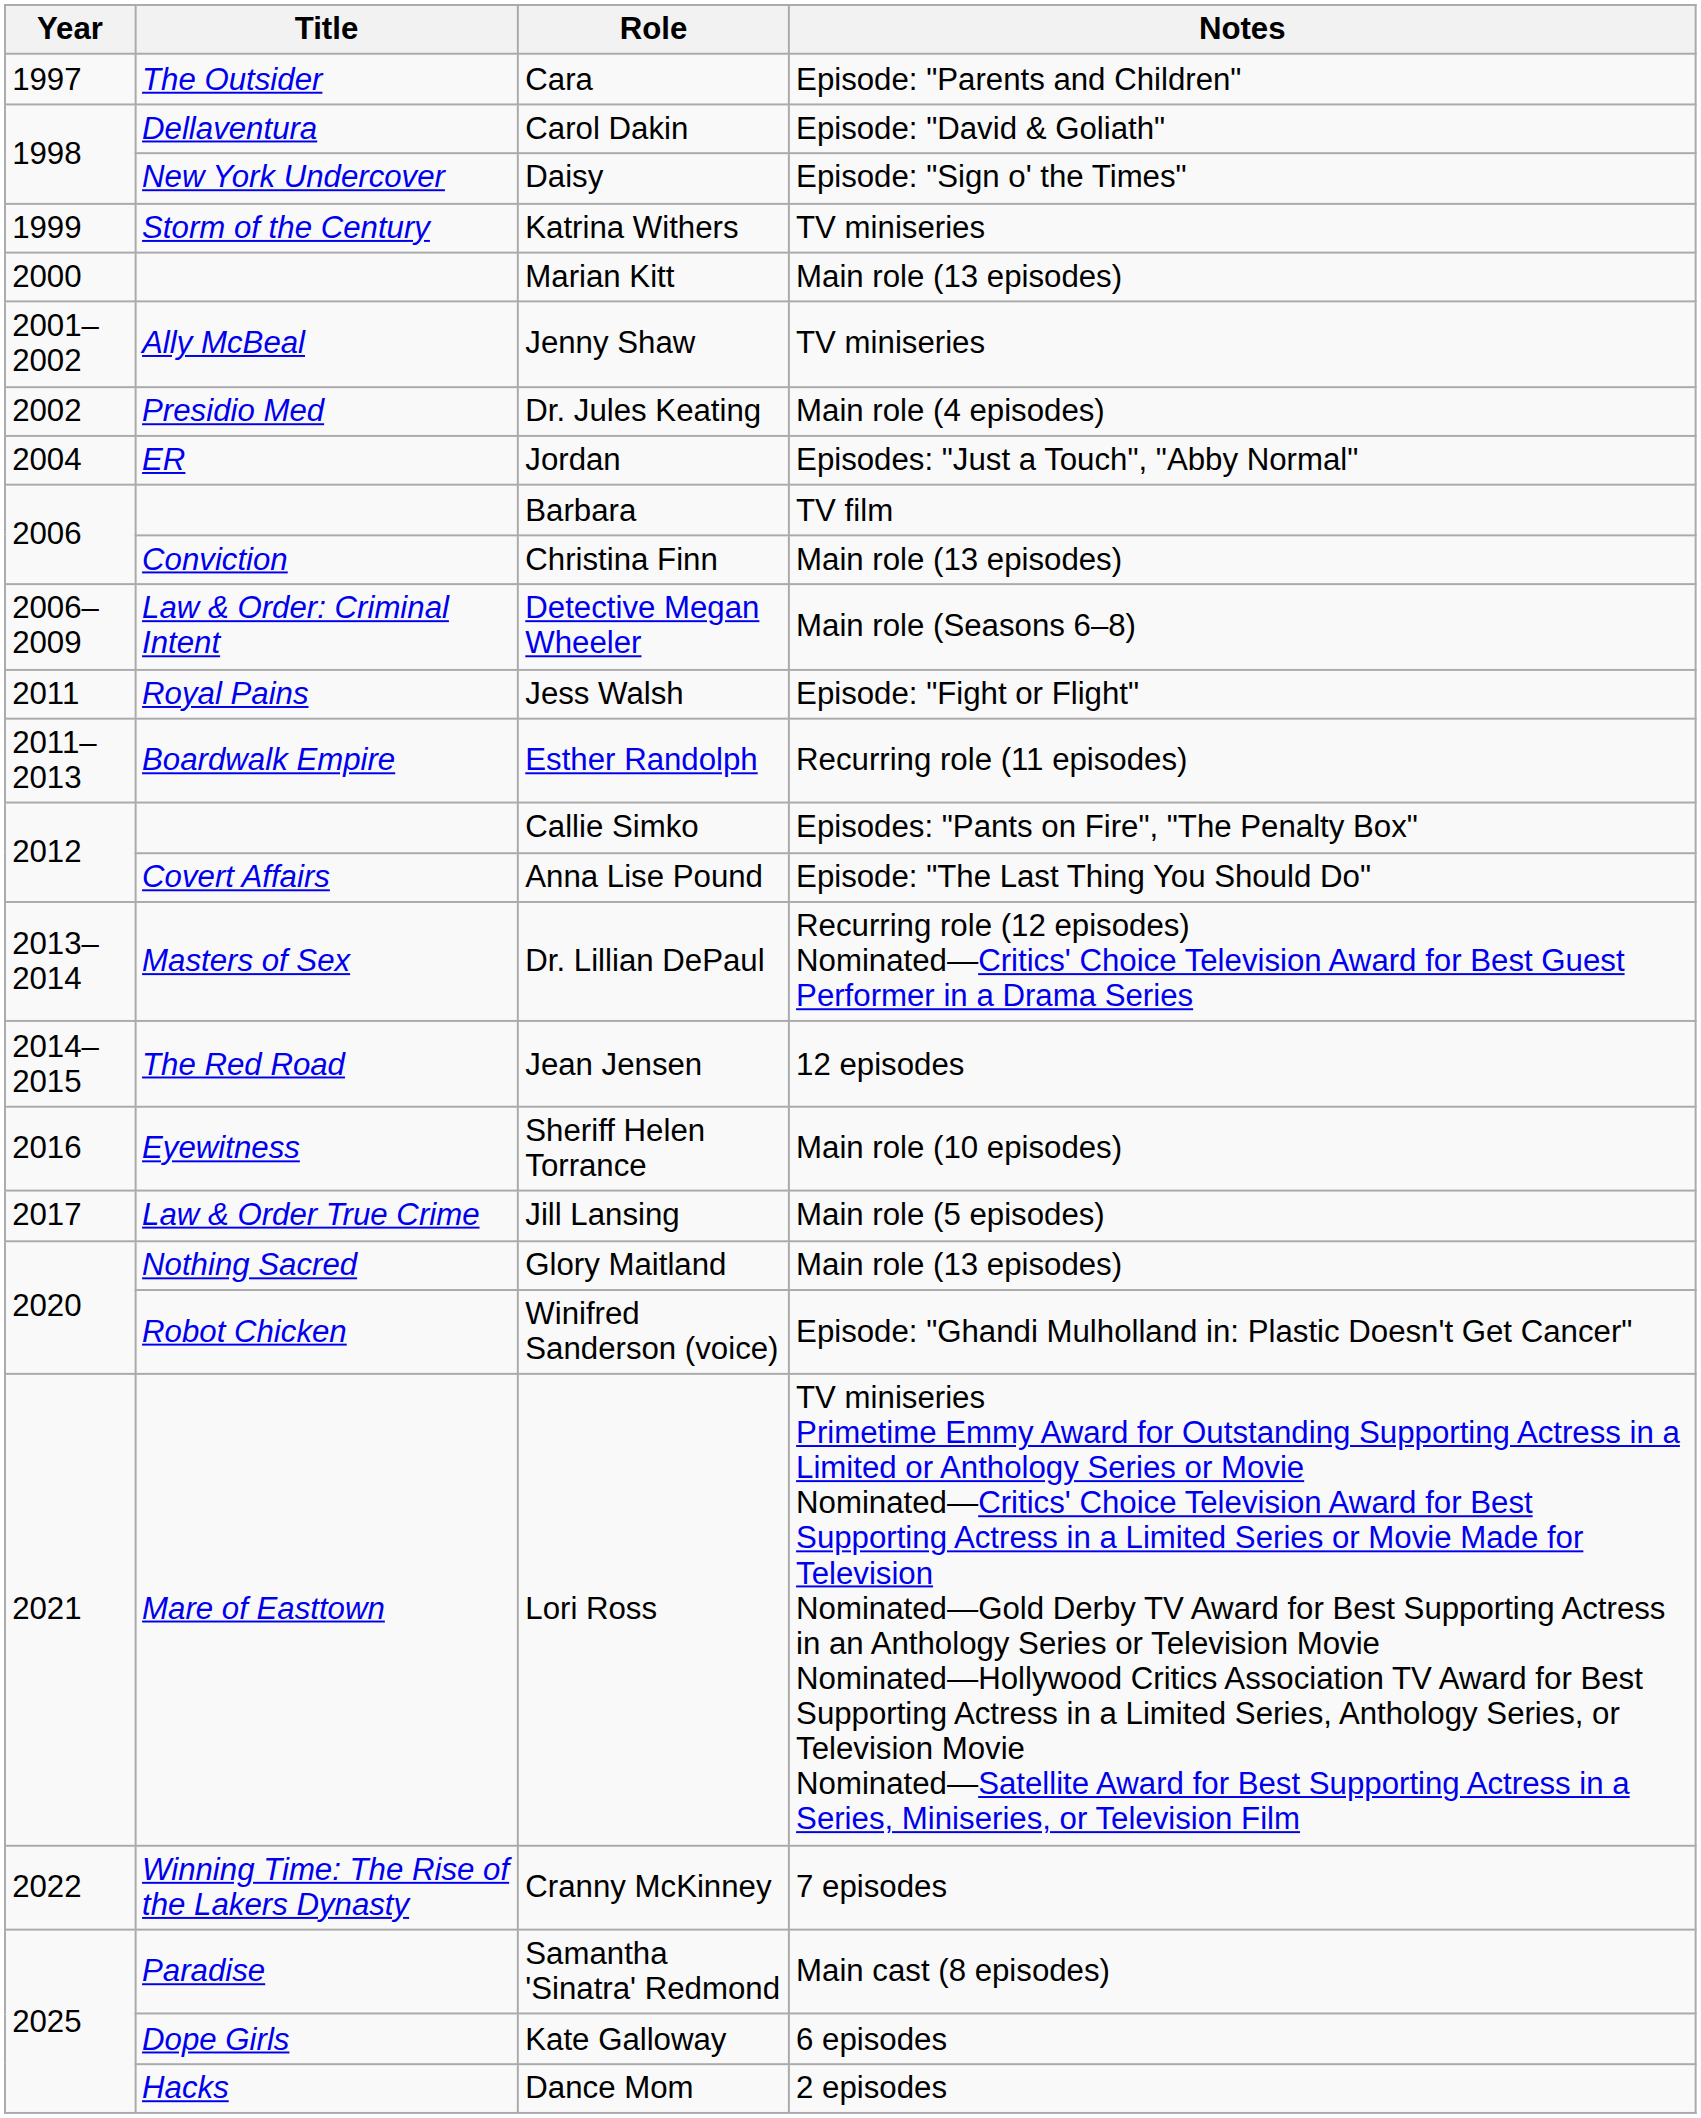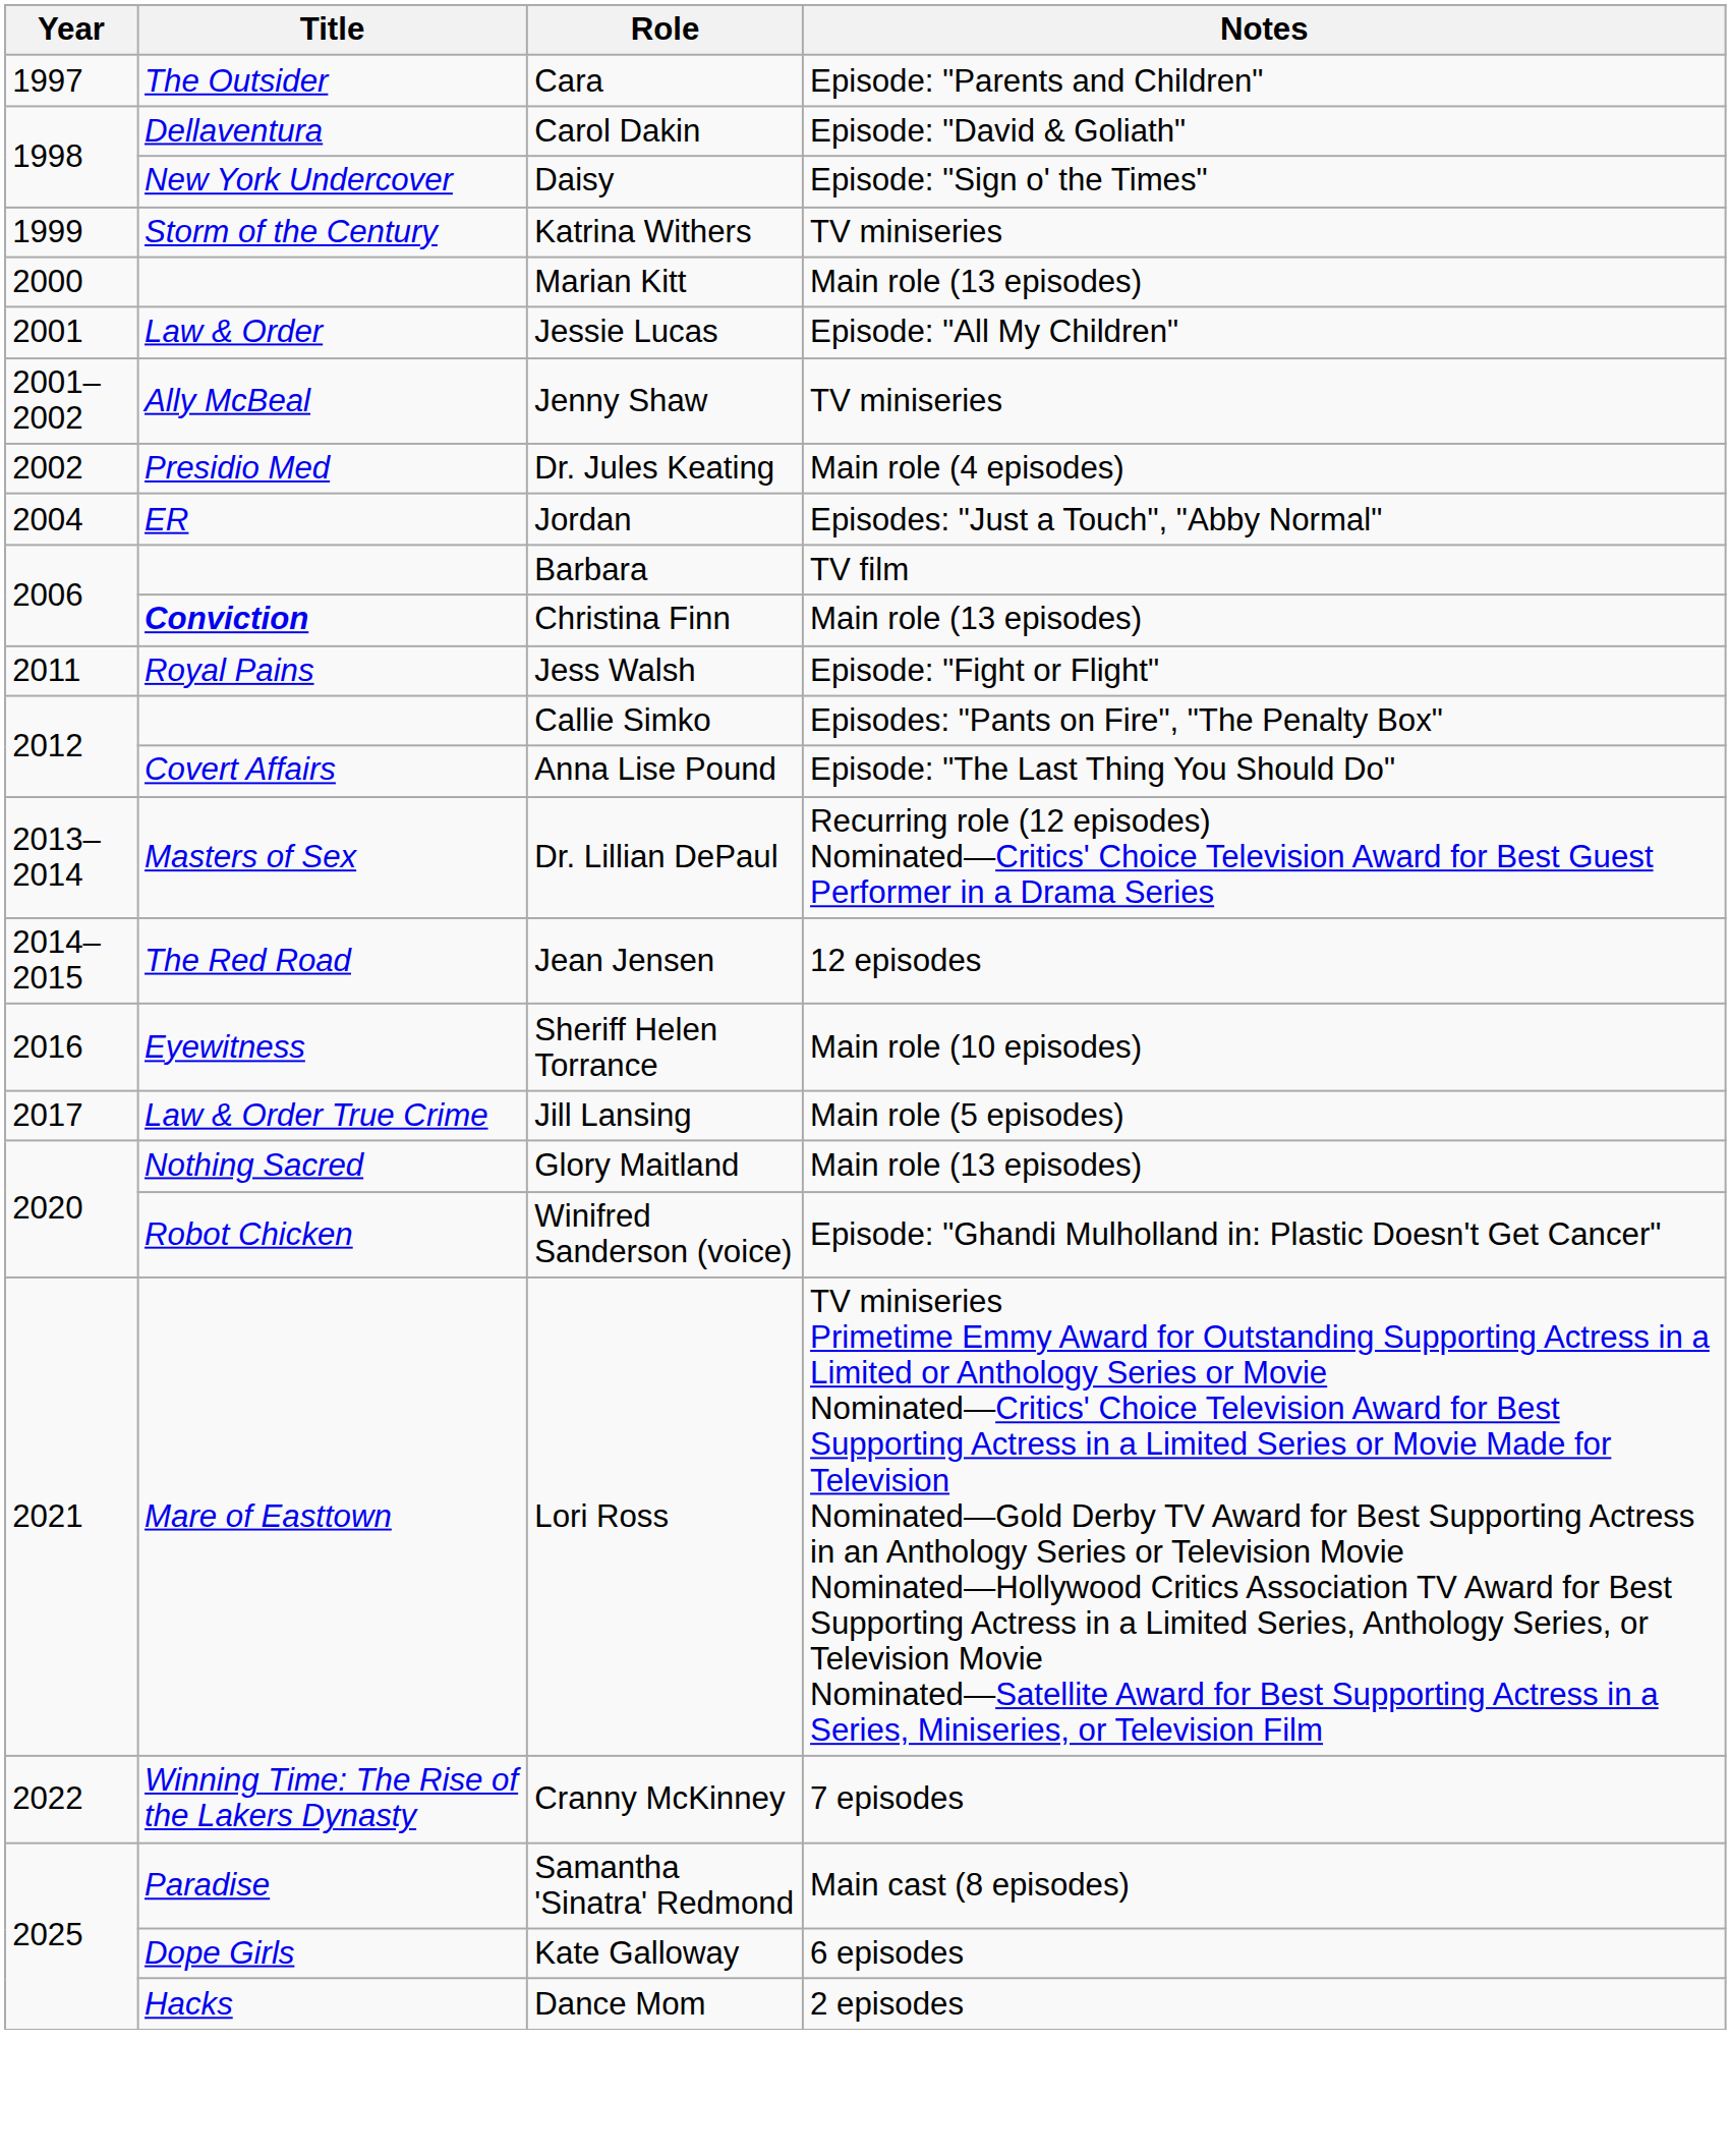 <table class="wikitable sortable">
 <tr>
 <th scope="col">Year</th>
 <th scope="col">Title</th>
 <th scope="col">Role</th>
 <th scope="col" class="unsortable">Notes</th>
 </tr>
 <tr>
 <td>1997</td>
 <td scope="row"><em><a href='#'>The Outsider</a></em></td>
 <td>Cara</td>
 <td>Episode: "Parents and Children"</td>
 </tr>
 <tr>
 <td rowspan=2>1998</td>
 <td scope="row"><em><a href='#'>Dellaventura</a></em></td>
 <td>Carol Dakin</td>
 <td>Episode: "David & Goliath"</td>
 </tr>
 <tr>
 <td scope="row"><em><a href='#'>New York Undercover</a></em></td>
 <td>Daisy</td>
 <td>Episode: "Sign o' the Times"</td>
 </tr>
 <tr>
 <td>1999</td>
 <td scope="row"><em><a href='#'>Storm of the Century</a></em></td>
 <td>Katrina Withers</td>
 <td>TV miniseries</td>
 </tr>
 <tr>
 <td>2000</td>
 <td scope="row"><em></em></td>
 <td>Marian Kitt</td>
 <td>Main role (13 episodes)</td>
 </tr>
 <tr>
+<td>2001</td>
+<td scope="row"><em><a href='#'>Law & Order</a></em></td>
+<td>Jessie Lucas</td>
+<td>Episode: "All My Children"</td>
+</tr>
+<tr>
 <td>2001–2002</td>
 <td scope="row"><em><a href='#'>Ally McBeal</a></em></td>
 <td>Jenny Shaw</td>
 <td>TV miniseries</td>
 </tr>
 <tr>
 <td>2002</td>
 <td scope="row"><em><a href='#'>Presidio Med</a></em></td>
 <td>Dr. Jules Keating</td>
 <td>Main role (4 episodes)</td>
 </tr>
 <tr>
 <td>2004</td>
 <td scope="row"><em><a href='#'>ER</a></em></td>
 <td>Jordan</td>
 <td>Episodes: "Just a Touch", "Abby Normal"</td>
 </tr>
 <tr>
 <td rowspan=2>2006</td>
 <td scope="row"><em></em></td>
 <td>Barbara</td>
 <td>TV film</td>
 </tr>
 <tr>
-<td scope="row"><em><a href='#'>Conviction</a></em></td>
+<td scope="row"><strong><em><a href='#'>Conviction</a></em></strong></td>
 <td>Christina Finn</td>
 <td>Main role (13 episodes)</td>
-</tr>
-<tr>
-<td>2006–2009</td>
-<td scope="row"><em><a href='#'>Law & Order: Criminal Intent</a></em></td>
-<td><a href='#'>Detective Megan Wheeler</a></td>
-<td>Main role (Seasons 6–8)</td>
 </tr>
 <tr>
 <td>2011</td>
 <td scope="row"><em><a href='#'>Royal Pains</a></em></td>
 <td>Jess Walsh</td>
 <td>Episode: "Fight or Flight"</td>
-</tr>
-<tr>
-<td>2011–2013</td>
-<td scope="row"><em><a href='#'>Boardwalk Empire</a></em></td>
-<td><a href='#'>Esther Randolph</a></td>
-<td>Recurring role (11 episodes)</td>
 </tr>
 <tr>
 <td rowspan=2>2012</td>
 <td scope="row"><em></em></td>
 <td>Callie Simko</td>
 <td>Episodes: "Pants on Fire", "The Penalty Box"</td>
 </tr>
 <tr>
 <td scope="row"><em><a href='#'>Covert Affairs</a></em></td>
 <td>Anna Lise Pound</td>
 <td>Episode: "The Last Thing You Should Do"</td>
 </tr>
 <tr>
 <td>2013–2014</td>
 <td scope="row"><em><a href='#'>Masters of Sex</a></em></td>
 <td>Dr. Lillian DePaul</td>
 <td>Recurring role (12 episodes)<br>Nominated—<a href='#'>Critics' Choice Television Award for Best Guest Performer in a Drama Series</a></td>
 </tr>
 <tr>
 <td>2014–2015</td>
 <td scope="row"><em><a href='#'>The Red Road</a></em></td>
 <td>Jean Jensen</td>
 <td>12 episodes</td>
 </tr>
 <tr>
 <td>2016</td>
 <td scope="row"><em><a href='#'>Eyewitness</a></em></td>
 <td>Sheriff Helen Torrance</td>
 <td>Main role (10 episodes)</td>
 </tr>
 <tr>
 <td>2017</td>
 <td scope="row"><em><a href='#'>Law & Order True Crime</a></em></td>
 <td>Jill Lansing</td>
 <td>Main role (5 episodes)</td>
 </tr>
 <tr>
 <td rowspan=2>2020</td>
 <td scope="row"><em><a href='#'>Nothing Sacred</a></em></td>
 <td>Glory Maitland</td>
 <td>Main role (13 episodes)</td>
 </tr>
 <tr>
 <td scope="row"><em><a href='#'>Robot Chicken</a></em></td>
 <td>Winifred Sanderson (voice)</td>
 <td>Episode: "Ghandi Mulholland in: Plastic Doesn't Get Cancer"</td>
 </tr>
 <tr>
 <td>2021</td>
 <td scope="row"><em><a href='#'>Mare of Easttown</a></em></td>
 <td>Lori Ross</td>
 <td>TV miniseries<br><a href='#'>Primetime Emmy Award for Outstanding Supporting Actress in a Limited or Anthology Series or Movie</a><br>Nominated—<a href='#'>Critics' Choice Television Award for Best Supporting Actress in a Limited Series or Movie Made for Television</a><br>Nominated—Gold Derby TV Award for Best Supporting Actress in an Anthology Series or Television Movie<br>Nominated—Hollywood Critics Association TV Award for Best Supporting Actress in a Limited Series, Anthology Series, or Television Movie<br>Nominated—<a href='#'>Satellite Award for Best Supporting Actress in a Series, Miniseries, or Television Film</a></td>
 </tr>
 <tr>
 <td>2022</td>
 <td scope="row"><em><a href='#'>Winning Time: The Rise of the Lakers Dynasty</a></em></td>
 <td>Cranny McKinney</td>
 <td>7 episodes</td>
 </tr>
 <tr>
 <td rowspan=3>2025</td>
 <td scope="row"><em><a href='#'>Paradise</a></em></td>
 <td>Samantha 'Sinatra' Redmond</td>
 <td>Main cast (8 episodes)</td>
 </tr>
 <tr>
 <td><em><a href='#'>Dope Girls</a></em></td>
 <td>Kate Galloway</td>
 <td>6 episodes</td>
 </tr>
 <tr>
 <td><em><a href='#'>Hacks</a></em></td>
 <td>Dance Mom</td>
 <td>2 episodes</td>
 </tr>
 </table>
